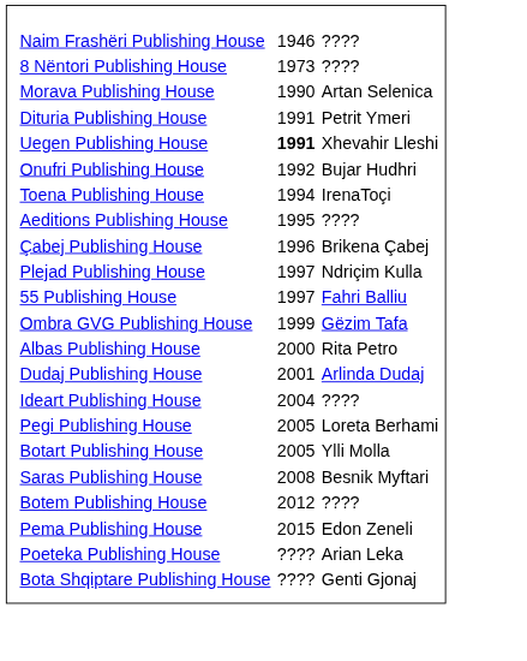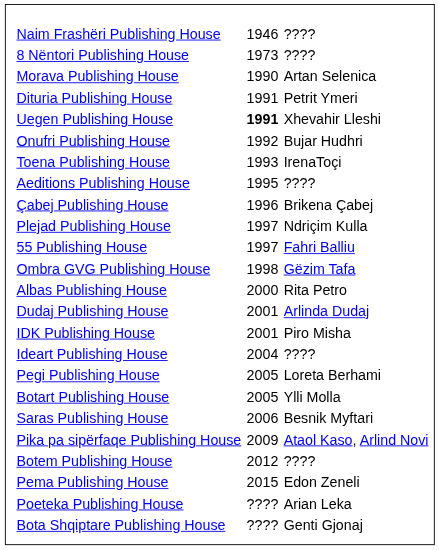 <table cellpadding="0" cellspacing="6" style="margin:1px; border:1px solid #000000;">
 <tr>
 <th colspan="4"></th>
 </tr>
 <tr>
 <td><strong></strong></td>
 <td align="center"><strong></strong></td>
 <td><strong></strong></td>
 <td><strong></strong></td>
 </tr>
 <tr>
 <th bgcolor="#000000" colspan="3"></th>
 </tr>
 <tr>
 <td align="center"><strong></strong></td>
 <td><a href='#'>Naim Frashëri Publishing House</a></td>
 <td>1946</td>
 <td>????</td>
 </tr>
 <tr>
 <td align="center"><strong></strong></td>
 <td><a href='#'>8 Nëntori Publishing House</a></td>
 <td>1973</td>
 <td>????</td>
 </tr>
 <tr>
 <td align="center"><strong></strong></td>
 <td><a href='#'>Morava Publishing House</a></td>
 <td>1990</td>
 <td>Artan Selenica</td>
 </tr>
 <tr>
 <td align="center"><strong></strong></td>
 <td><a href='#'>Dituria Publishing House</a></td>
 <td>1991</td>
 <td>Petrit Ymeri</td>
 </tr>
 <tr>
 <td align="center"><strong></strong></td>
 <td><a href='#'>Uegen Publishing House</a></td>
 <td><strong>1991</strong></td>
 <td>Xhevahir Lleshi</td>
 </tr>
 <tr>
 <td align="center"><strong></strong></td>
 <td><a href='#'>Onufri Publishing House</a></td>
 <td>1992</td>
 <td>Bujar Hudhri</td>
 </tr>
 <tr>
 <td align="center"><strong></strong></td>
 <td><a href='#'>Toena Publishing House</a></td>
-<td>1994</td>
+<td>1993</td>
 <td>IrenaToçi</td>
 </tr>
 <tr>
 <td align="center"><strong></strong></td>
 <td><a href='#'>Aeditions Publishing House</a></td>
 <td>1995</td>
 <td>????</td>
 </tr>
 <tr>
 <td align="center"><strong></strong></td>
 <td><a href='#'>Çabej Publishing House</a></td>
 <td>1996</td>
 <td>Brikena Çabej</td>
 </tr>
 <tr>
 <td align="center"><strong></strong></td>
 <td><a href='#'>Plejad Publishing House</a></td>
 <td>1997</td>
 <td>Ndriçim Kulla</td>
 </tr>
 <tr>
 <td align="center"><strong></strong></td>
 <td><a href='#'>55 Publishing House</a></td>
 <td>1997</td>
 <td><a href='#'>Fahri Balliu</a></td>
 </tr>
 <tr>
 <td align="center"><strong></strong></td>
 <td><a href='#'>Ombra GVG Publishing House</a></td>
-<td>1999</td>
+<td>1998</td>
 <td><a href='#'>Gëzim Tafa</a></td>
 </tr>
 <tr>
 <td align="center"><strong></strong></td>
 <td><a href='#'>Albas Publishing House</a></td>
 <td>2000</td>
 <td>Rita Petro</td>
 </tr>
 <tr>
 <td align="center"><strong></strong></td>
 <td><a href='#'>Dudaj Publishing House</a></td>
 <td>2001</td>
 <td><a href='#'>Arlinda Dudaj</a></td>
+</tr>
+<tr>
+<td align="center"><strong></strong></td>
+<td><a href='#'>IDK Publishing House</a></td>
+<td>2001</td>
+<td>Piro Misha</td>
 </tr>
 <tr>
 <td align="center"><strong></strong></td>
 <td><a href='#'>Ideart Publishing House</a></td>
 <td>2004</td>
 <td>????</td>
 </tr>
 <tr>
 <td align="center"><strong></strong></td>
 <td><a href='#'>Pegi Publishing House</a></td>
 <td>2005</td>
 <td>Loreta Berhami</td>
 </tr>
 <tr>
 <td align="center"><strong></strong></td>
 <td><a href='#'>Botart Publishing House</a></td>
 <td>2005</td>
 <td>Ylli Molla</td>
 </tr>
 <tr>
 <td align="center"><strong></strong></td>
 <td><a href='#'>Saras Publishing House</a></td>
-<td>2008</td>
+<td>2006</td>
 <td>Besnik Myftari</td>
+</tr>
+<tr>
+<td align="center"><strong></strong></td>
+<td><a href='#'>Pika pa sipërfaqe Publishing House</a></td>
+<td>2009</td>
+<td><a href='#'>Ataol Kaso</a>, <a href='#'>Arlind Novi</a></td>
 </tr>
 <tr>
 <td align="center"><strong></strong></td>
 <td><a href='#'>Botem Publishing House</a></td>
 <td>2012</td>
 <td>????</td>
 </tr>
 <tr>
 <td align="center"><strong></strong></td>
 <td><a href='#'>Pema Publishing House</a></td>
 <td>2015</td>
 <td>Edon Zeneli</td>
 </tr>
 <tr>
 <td align="center"><strong></strong></td>
 <td><a href='#'>Poeteka Publishing House</a></td>
 <td>????</td>
 <td>Arian Leka</td>
 </tr>
 <tr>
 <td align="center"><strong></strong></td>
 <td><a href='#'>Bota Shqiptare Publishing House</a></td>
 <td>????</td>
 <td>Genti Gjonaj</td>
 </tr>
 <tr>
 </tr>
 </table>
